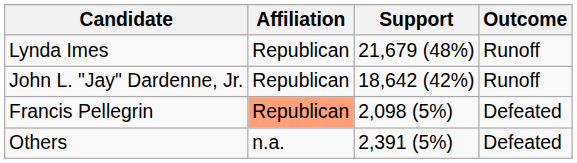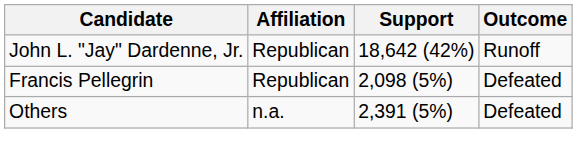 <table class="wikitable">
 <tr>
 <th>Candidate</th>
 <th>Affiliation</th>
 <th>Support</th>
 <th>Outcome</th>
-</tr>
-<tr>
-<td>Lynda Imes</td>
-<td>Republican</td>
-<td>21,679 (48%)</td>
-<td>Runoff</td>
 </tr>
 <tr>
 <td>John L. "Jay" Dardenne, Jr.</td>
 <td>Republican</td>
 <td>18,642 (42%)</td>
 <td>Runoff</td>
 </tr>
 <tr>
 <td>Francis Pellegrin</td>
-<td style="background: lightsalmon;">Republican</td>
+<td>Republican</td>
 <td>2,098 (5%)</td>
 <td>Defeated</td>
 </tr>
 <tr>
 <td>Others</td>
 <td>n.a.</td>
 <td>2,391 (5%)</td>
 <td>Defeated</td>
 </tr>
 </table>
